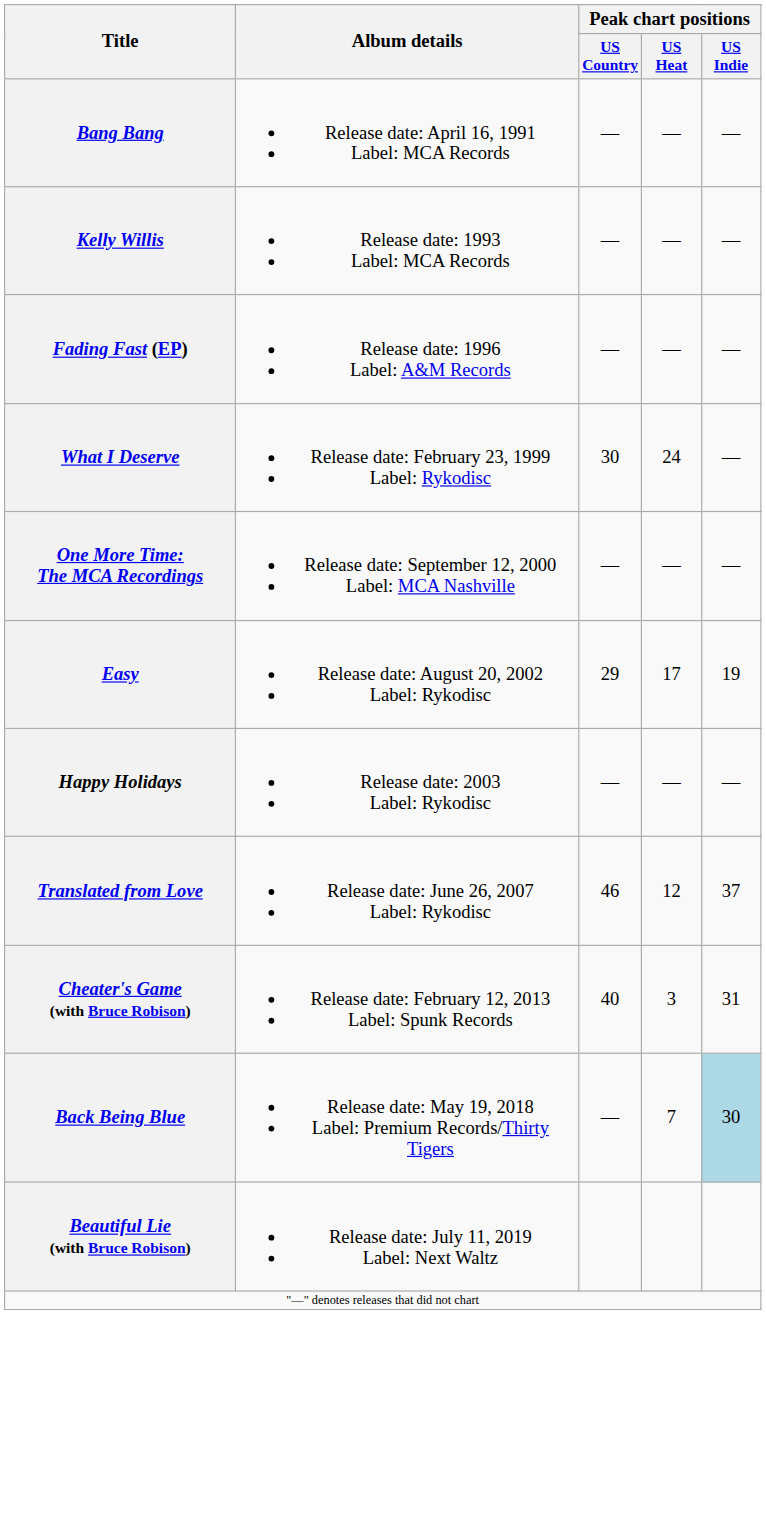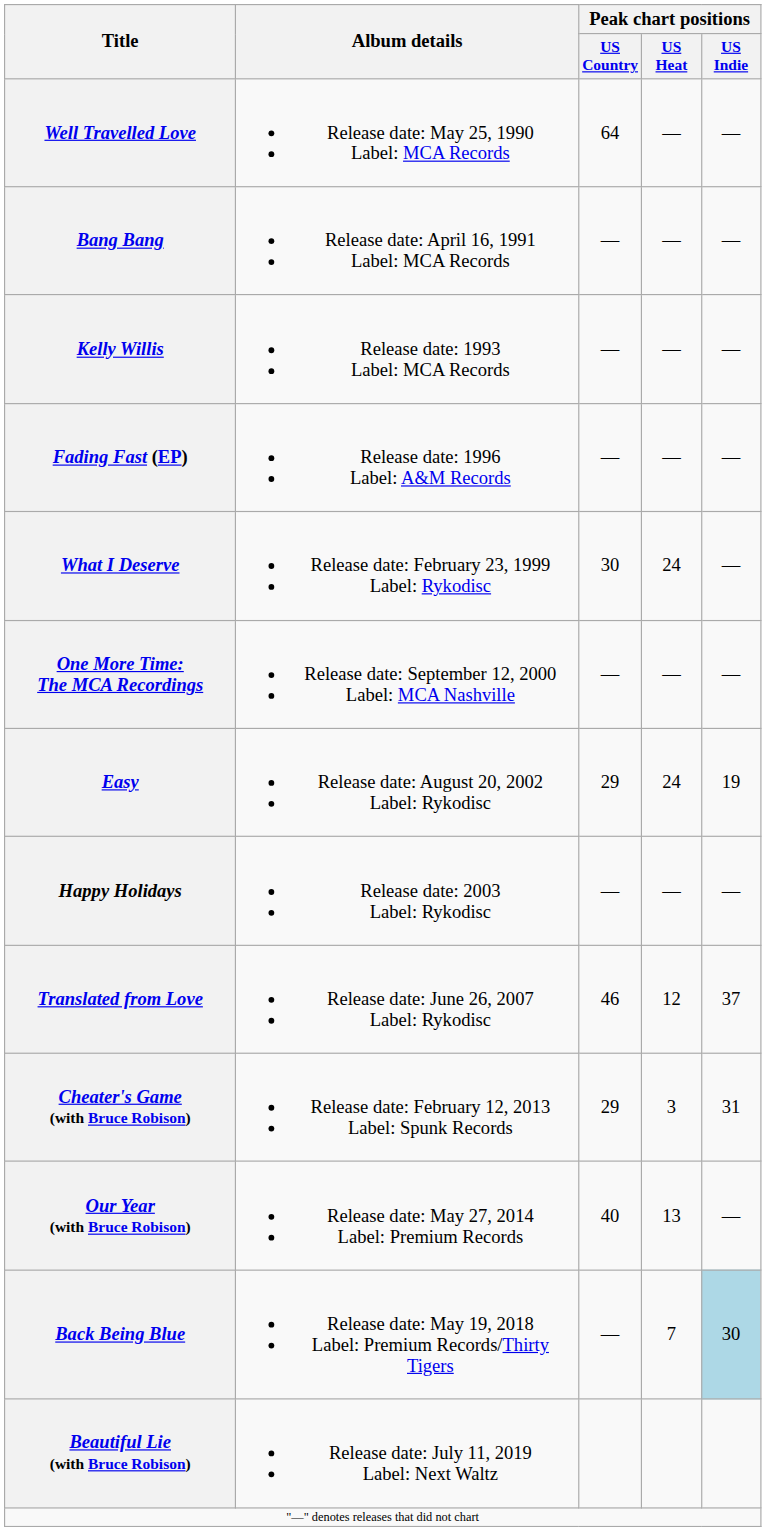 <table class="wikitable plainrowheaders" style="text-align:center;">
 <tr>
 <th rowspan="2" style="width:12em;">Title</th>
 <th rowspan="2" style="width:18em;">Album details</th>
 <th colspan="3">Peak chart positions</th>
 </tr>
 <tr style="font-size:smaller;">
 <th style="width:45px;"><a href='#'>US Country</a><br></th>
 <th style="width:45px;"><a href='#'>US Heat</a><br></th>
 <th style="width:45px;"><a href='#'>US Indie</a><br></th>
+</tr>
+<tr>
+<th scope="row"><em><a href='#'>Well Travelled Love</a></em></th>
+<td><br><ul><li>Release date: May 25, 1990</li><li>Label: <a href='#'>MCA Records</a></li></ul></td>
+<td>64</td>
+<td>—</td>
+<td>—</td>
 </tr>
 <tr>
 <th scope="row"><em><a href='#'>Bang Bang</a></em></th>
 <td><br><ul><li>Release date: April 16, 1991</li><li>Label: MCA Records</li></ul></td>
 <td>—</td>
 <td>—</td>
 <td>—</td>
 </tr>
 <tr>
 <th scope="row"><em><a href='#'>Kelly Willis</a></em></th>
 <td><br><ul><li>Release date: 1993</li><li>Label: MCA Records</li></ul></td>
 <td>—</td>
 <td>—</td>
 <td>—</td>
 </tr>
 <tr>
 <th scope="row"><em><a href='#'>Fading Fast</a></em> (<a href='#'>EP</a>)</th>
 <td><br><ul><li>Release date: 1996</li><li>Label: <a href='#'>A&M Records</a></li></ul></td>
 <td>—</td>
 <td>—</td>
 <td>—</td>
 </tr>
 <tr>
 <th scope="row"><em><a href='#'>What I Deserve</a></em></th>
 <td><br><ul><li>Release date: February 23, 1999</li><li>Label: <a href='#'>Rykodisc</a></li></ul></td>
 <td>30</td>
 <td>24</td>
 <td>—</td>
 </tr>
 <tr>
 <th scope="row"><em><a href='#'>One More Time:<br>The MCA Recordings</a></em></th>
 <td><br><ul><li>Release date: September 12, 2000</li><li>Label: <a href='#'>MCA Nashville</a></li></ul></td>
 <td>—</td>
 <td>—</td>
 <td>—</td>
 </tr>
 <tr>
 <th scope="row"><em><a href='#'>Easy</a></em></th>
 <td><br><ul><li>Release date: August 20, 2002</li><li>Label: Rykodisc</li></ul></td>
 <td>29</td>
-<td>17</td>
+<td>24</td>
 <td>19</td>
 </tr>
 <tr>
 <th scope="row"><em>Happy Holidays</em></th>
 <td><br><ul><li>Release date: 2003</li><li>Label: Rykodisc</li></ul></td>
 <td>—</td>
 <td>—</td>
 <td>—</td>
 </tr>
 <tr>
 <th scope="row"><em><a href='#'>Translated from Love</a></em></th>
 <td><br><ul><li>Release date: June 26, 2007</li><li>Label: Rykodisc</li></ul></td>
 <td>46</td>
 <td>12</td>
 <td>37</td>
 </tr>
 <tr>
 <th scope="row"><em><a href='#'>Cheater's Game</a></em><br><small>(with <a href='#'>Bruce Robison</a>)</small></th>
 <td><br><ul><li>Release date: February 12, 2013</li><li>Label: Spunk Records</li></ul></td>
-<td>40</td>
+<td>29</td>
 <td>3</td>
 <td>31</td>
+</tr>
+<tr>
+<th scope="row"><em><a href='#'>Our Year</a></em><br><small>(with <a href='#'>Bruce Robison</a>)</small></th>
+<td><br><ul><li>Release date: May 27, 2014</li><li>Label: Premium Records</li></ul></td>
+<td>40</td>
+<td>13</td>
+<td>—</td>
 </tr>
 <tr>
 <th scope="row"><em><a href='#'>Back Being Blue</a></em></th>
 <td><br><ul><li>Release date: May 19, 2018</li><li>Label: Premium Records/<a href='#'>Thirty Tigers</a></li></ul></td>
 <td>—</td>
 <td>7</td>
 <td style="background: lightblue;">30</td>
 </tr>
 <tr>
 <th scope="row"><em><a href='#'>Beautiful Lie</a></em><br><small>(with <a href='#'>Bruce Robison</a>)</small></th>
 <td><br><ul><li>Release date: July 11, 2019</li><li>Label: Next Waltz</li></ul></td>
 <td></td>
 <td></td>
 <td></td>
 </tr>
 <tr>
 <td colspan="5" style="font-size:8pt">"—" denotes releases that did not chart</td>
 </tr>
 </table>
